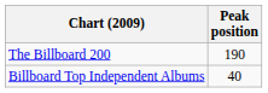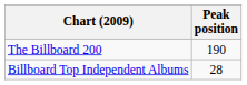 <table class="wikitable">
 <tr>
 <th align="center">Chart (2009)</th>
 <th align="center">Peak<br>position</th>
 </tr>
 <tr>
 <td align="left"><a href='#'>The Billboard 200</a></td>
 <td align="center">190</td>
 </tr>
 <tr>
 <td align="left"><a href='#'>Billboard Top Independent Albums</a></td>
-<td align="center">40</td>
+<td align="center">28</td>
 </tr>
 </table>
